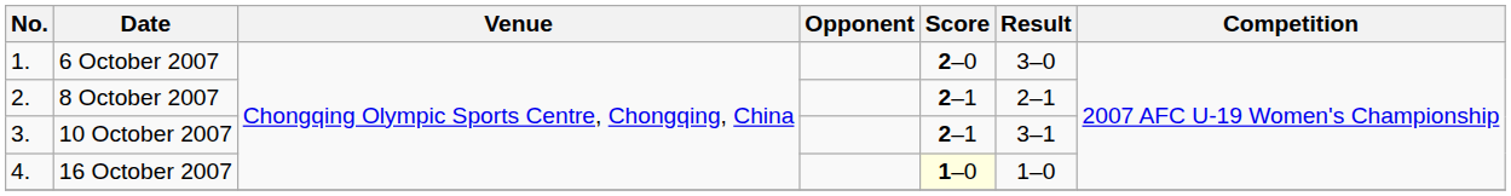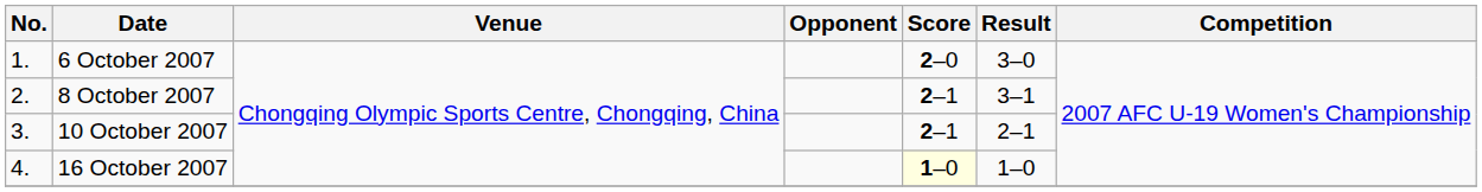 <table class="wikitable">
 <tr>
 <th>No.</th>
 <th>Date</th>
 <th>Venue</th>
 <th>Opponent</th>
 <th>Score</th>
 <th>Result</th>
 <th>Competition</th>
 </tr>
 <tr>
 <td>1.</td>
 <td>6 October 2007</td>
 <td rowspan=4><a href='#'>Chongqing Olympic Sports Centre</a>, <a href='#'>Chongqing</a>, <a href='#'>China</a></td>
 <td></td>
 <td align=center><strong>2</strong>–0</td>
 <td align=center>3–0</td>
 <td rowspan=4><a href='#'>2007 AFC U-19 Women's Championship</a></td>
 </tr>
 <tr>
 <td>2.</td>
 <td>8 October 2007</td>
 <td></td>
 <td align=center><strong>2</strong>–1</td>
-<td align=center>2–1</td>
+<td align=center>3–1</td>
 </tr>
 <tr>
 <td>3.</td>
 <td>10 October 2007</td>
 <td></td>
 <td align=center><strong>2</strong>–1</td>
-<td align=center>3–1</td>
+<td align=center>2–1</td>
 </tr>
 <tr>
 <td>4.</td>
 <td>16 October 2007</td>
 <td></td>
 <td align=center style="background: lightyellow;"><strong>1</strong>–0</td>
 <td align=center>1–0</td>
 </tr>
 <tr>
 </tr>
 </table>
